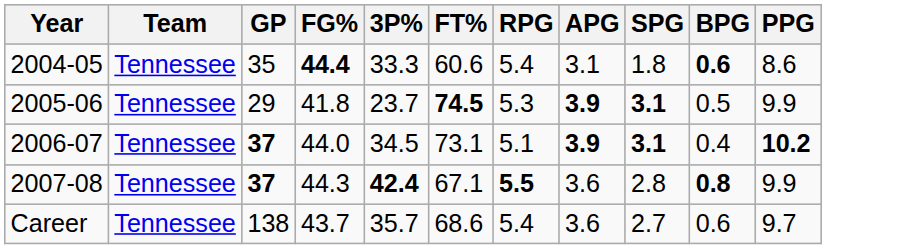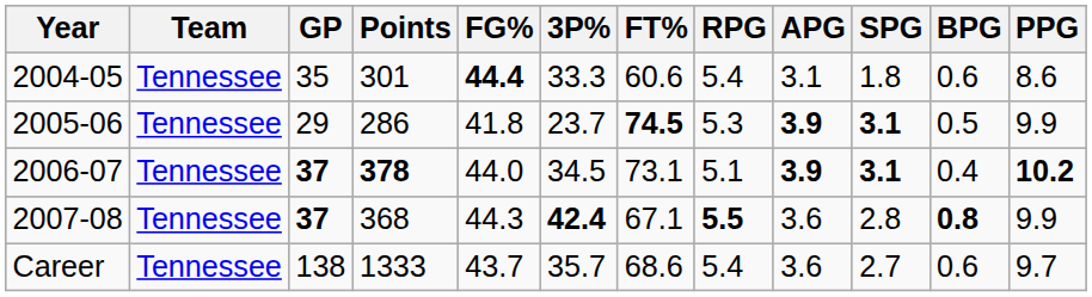 <table class="wikitable">
 <tr>
 <th>Year</th>
 <th>Team</th>
 <th>GP</th>
+<th>Points</th>
 <th>FG%</th>
 <th>3P%</th>
 <th>FT%</th>
 <th>RPG</th>
 <th>APG</th>
 <th>SPG</th>
 <th>BPG</th>
 <th>PPG</th>
 </tr>
 <tr>
 <td>2004-05</td>
 <td><a href='#'>Tennessee</a></td>
 <td>35</td>
+<td>301</td>
 <td><strong>44.4</strong></td>
 <td>33.3</td>
 <td>60.6</td>
 <td>5.4</td>
 <td>3.1</td>
 <td>1.8</td>
-<td><strong>0.6</strong></td>
+<td>0.6</td>
 <td>8.6</td>
 </tr>
 <tr>
 <td>2005-06</td>
 <td><a href='#'>Tennessee</a></td>
 <td>29</td>
+<td>286</td>
 <td>41.8</td>
 <td>23.7</td>
 <td><strong>74.5</strong></td>
 <td>5.3</td>
 <td><strong>3.9</strong></td>
 <td><strong>3.1</strong></td>
 <td>0.5</td>
 <td>9.9</td>
 </tr>
 <tr>
 <td>2006-07</td>
 <td><a href='#'>Tennessee</a></td>
 <td><strong>37</strong></td>
+<td><strong>378</strong></td>
 <td>44.0</td>
 <td>34.5</td>
 <td>73.1</td>
 <td>5.1</td>
 <td><strong>3.9</strong></td>
 <td><strong>3.1</strong></td>
 <td>0.4</td>
 <td><strong>10.2</strong></td>
 </tr>
 <tr>
 <td>2007-08</td>
 <td><a href='#'>Tennessee</a></td>
 <td><strong>37</strong></td>
+<td>368</td>
 <td>44.3</td>
 <td><strong>42.4</strong></td>
 <td>67.1</td>
 <td><strong>5.5</strong></td>
 <td>3.6</td>
 <td>2.8</td>
 <td><strong>0.8</strong></td>
 <td>9.9</td>
 </tr>
 <tr>
 <td>Career</td>
 <td><a href='#'>Tennessee</a></td>
 <td>138</td>
+<td>1333</td>
 <td>43.7</td>
 <td>35.7</td>
 <td>68.6</td>
 <td>5.4</td>
 <td>3.6</td>
 <td>2.7</td>
 <td>0.6</td>
 <td>9.7</td>
 </tr>
 </table>
